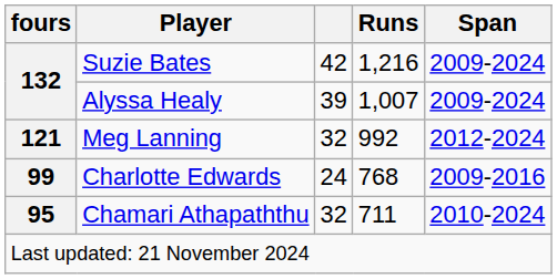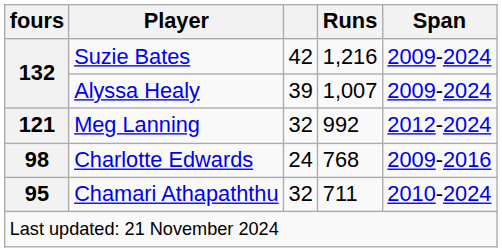 <table class="wikitable sortable">
 <tr>
 <th>fours</th>
 <th>Player</th>
 <th></th>
 <th>Runs</th>
 <th>Span</th>
 </tr>
 <tr>
 <th rowspan="2">132</th>
 <td> <a href='#'>Suzie Bates</a></td>
 <td>42</td>
 <td>1,216</td>
 <td><a href='#'>2009</a>-<a href='#'>2024</a></td>
 </tr>
 <tr>
 <td> <a href='#'>Alyssa Healy</a></td>
 <td>39</td>
 <td>1,007</td>
 <td><a href='#'>2009</a>-<a href='#'>2024</a></td>
 </tr>
 <tr>
 <th>121</th>
 <td> <a href='#'>Meg Lanning</a></td>
 <td>32</td>
 <td>992</td>
 <td><a href='#'>2012</a>-<a href='#'>2024</a></td>
 </tr>
 <tr>
-<th>99</th>
+<th>98</th>
 <td> <a href='#'>Charlotte Edwards</a></td>
 <td>24</td>
 <td>768</td>
 <td><a href='#'>2009</a>-<a href='#'>2016</a></td>
 </tr>
 <tr>
 <th>95</th>
 <td> <a href='#'>Chamari Athapaththu</a></td>
 <td>32</td>
 <td>711</td>
 <td><a href='#'>2010</a>-<a href='#'>2024</a></td>
 </tr>
 <tr>
 <td colspan="10"><small>Last updated: 21 November 2024</small></td>
 </tr>
 </table>
